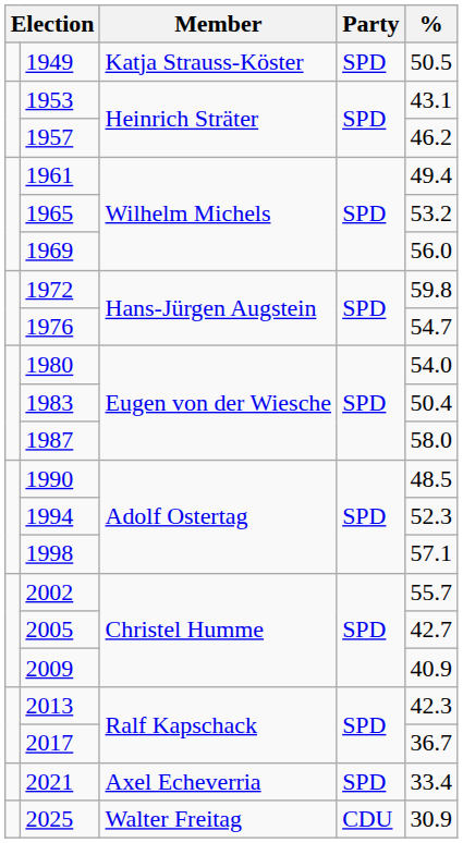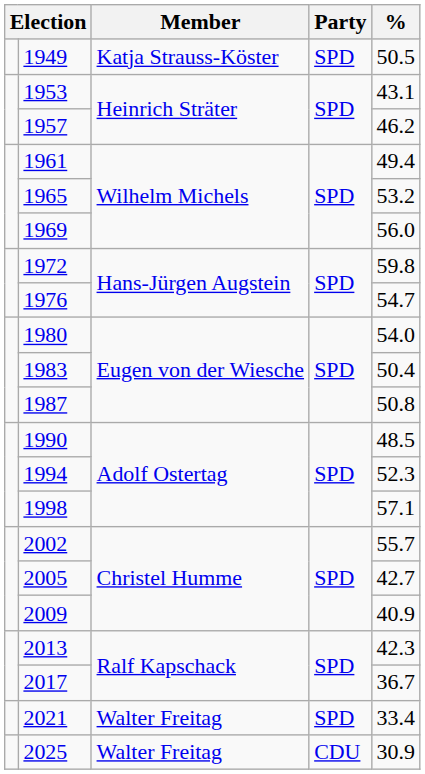 <table class=wikitable>
 <tr>
 <th colspan=2>Election</th>
 <th>Member</th>
 <th>Party</th>
 <th>%</th>
 </tr>
 <tr>
 <td bgcolor=></td>
 <td><a href='#'>1949</a></td>
 <td><a href='#'>Katja Strauss-Köster</a></td>
 <td><a href='#'>SPD</a></td>
 <td align=right>50.5</td>
 </tr>
 <tr>
 <td rowspan=2 bgcolor=></td>
 <td><a href='#'>1953</a></td>
 <td rowspan=2><a href='#'>Heinrich Sträter</a></td>
 <td rowspan=2><a href='#'>SPD</a></td>
 <td align=right>43.1</td>
 </tr>
 <tr>
 <td><a href='#'>1957</a></td>
 <td align=right>46.2</td>
 </tr>
 <tr>
 <td rowspan=3 bgcolor=></td>
 <td><a href='#'>1961</a></td>
 <td rowspan=3><a href='#'>Wilhelm Michels</a></td>
 <td rowspan=3><a href='#'>SPD</a></td>
 <td align=right>49.4</td>
 </tr>
 <tr>
 <td><a href='#'>1965</a></td>
 <td align=right>53.2</td>
 </tr>
 <tr>
 <td><a href='#'>1969</a></td>
 <td align=right>56.0</td>
 </tr>
 <tr>
 <td rowspan=2 bgcolor=></td>
 <td><a href='#'>1972</a></td>
 <td rowspan=2><a href='#'>Hans-Jürgen Augstein</a></td>
 <td rowspan=2><a href='#'>SPD</a></td>
 <td align=right>59.8</td>
 </tr>
 <tr>
 <td><a href='#'>1976</a></td>
 <td align=right>54.7</td>
 </tr>
 <tr>
 <td rowspan=3 bgcolor=></td>
 <td><a href='#'>1980</a></td>
 <td rowspan=3><a href='#'>Eugen von der Wiesche</a></td>
 <td rowspan=3><a href='#'>SPD</a></td>
 <td align=right>54.0</td>
 </tr>
 <tr>
 <td><a href='#'>1983</a></td>
 <td align=right>50.4</td>
 </tr>
 <tr>
 <td><a href='#'>1987</a></td>
-<td align=right>58.0</td>
+<td align=right>50.8</td>
 </tr>
 <tr>
 <td rowspan=3 bgcolor=></td>
 <td><a href='#'>1990</a></td>
 <td rowspan=3><a href='#'>Adolf Ostertag</a></td>
 <td rowspan=3><a href='#'>SPD</a></td>
 <td align=right>48.5</td>
 </tr>
 <tr>
 <td><a href='#'>1994</a></td>
 <td align=right>52.3</td>
 </tr>
 <tr>
 <td><a href='#'>1998</a></td>
 <td align=right>57.1</td>
 </tr>
 <tr>
 <td rowspan=3 bgcolor=></td>
 <td><a href='#'>2002</a></td>
 <td rowspan=3><a href='#'>Christel Humme</a></td>
 <td rowspan=3><a href='#'>SPD</a></td>
 <td align=right>55.7</td>
 </tr>
 <tr>
 <td><a href='#'>2005</a></td>
 <td align=right>42.7</td>
 </tr>
 <tr>
 <td><a href='#'>2009</a></td>
 <td align=right>40.9</td>
 </tr>
 <tr>
 <td rowspan=2 bgcolor=></td>
 <td><a href='#'>2013</a></td>
 <td rowspan=2><a href='#'>Ralf Kapschack</a></td>
 <td rowspan=2><a href='#'>SPD</a></td>
 <td align=right>42.3</td>
 </tr>
 <tr>
 <td><a href='#'>2017</a></td>
 <td align=right>36.7</td>
 </tr>
 <tr>
 <td bgcolor=></td>
 <td><a href='#'>2021</a></td>
-<td><a href='#'>Axel Echeverria</a></td>
+<td><a href='#'>Walter Freitag</a></td>
 <td><a href='#'>SPD</a></td>
 <td align=right>33.4</td>
 </tr>
 <tr>
 <td bgcolor=></td>
 <td><a href='#'>2025</a></td>
 <td><a href='#'>Walter Freitag</a></td>
 <td><a href='#'>CDU</a></td>
 <td align=right>30.9</td>
 </tr>
 </table>
